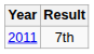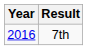 <table class="wikitable" style="text-align:center">
 <tr>
 <th>Year</th>
 <th>Result</th>
 </tr>
 <tr>
-<td><a href='#'>2011</a></td>
+<td><a href='#'>2016</a></td>
 <td>7th</td>
 </tr>
 </table>
